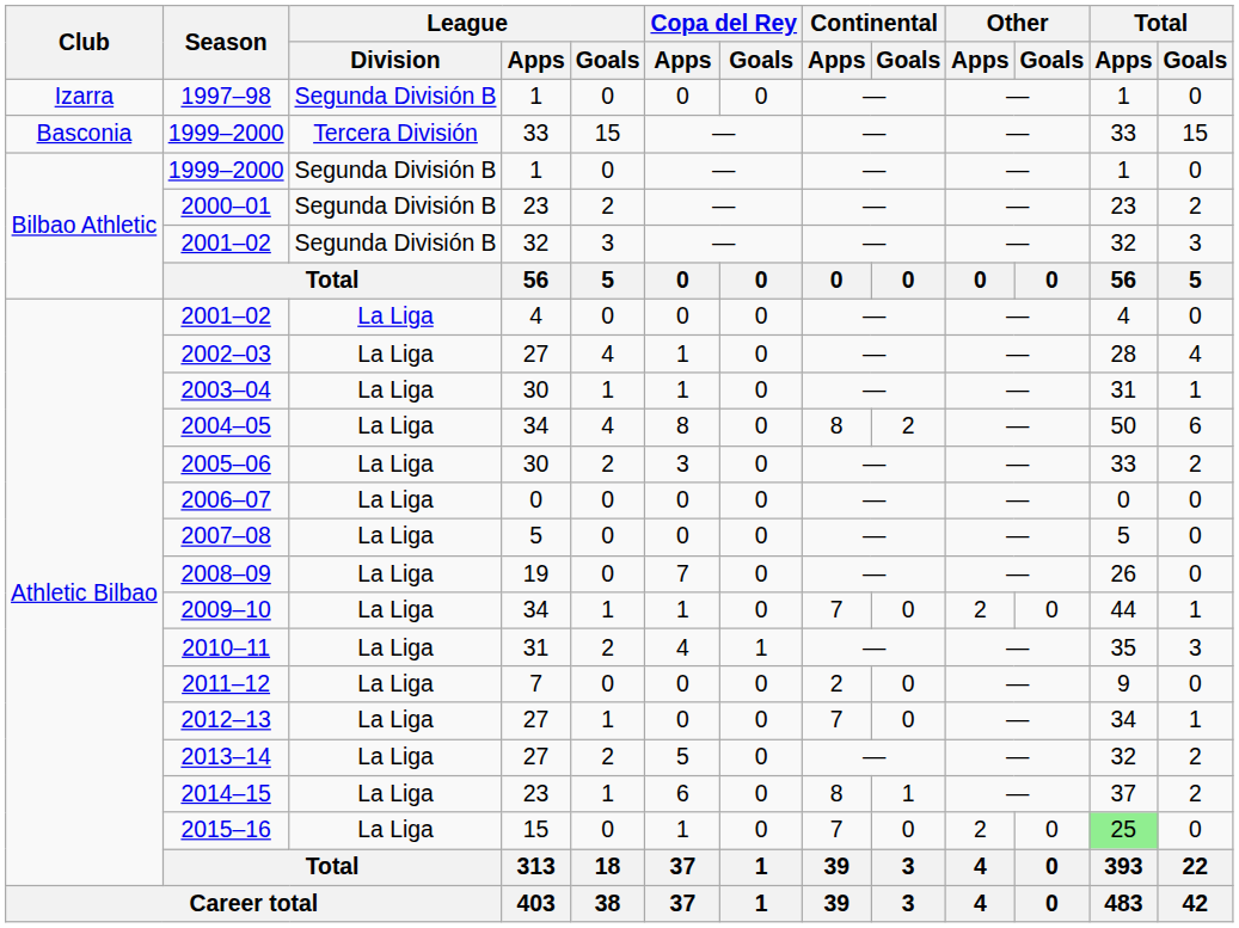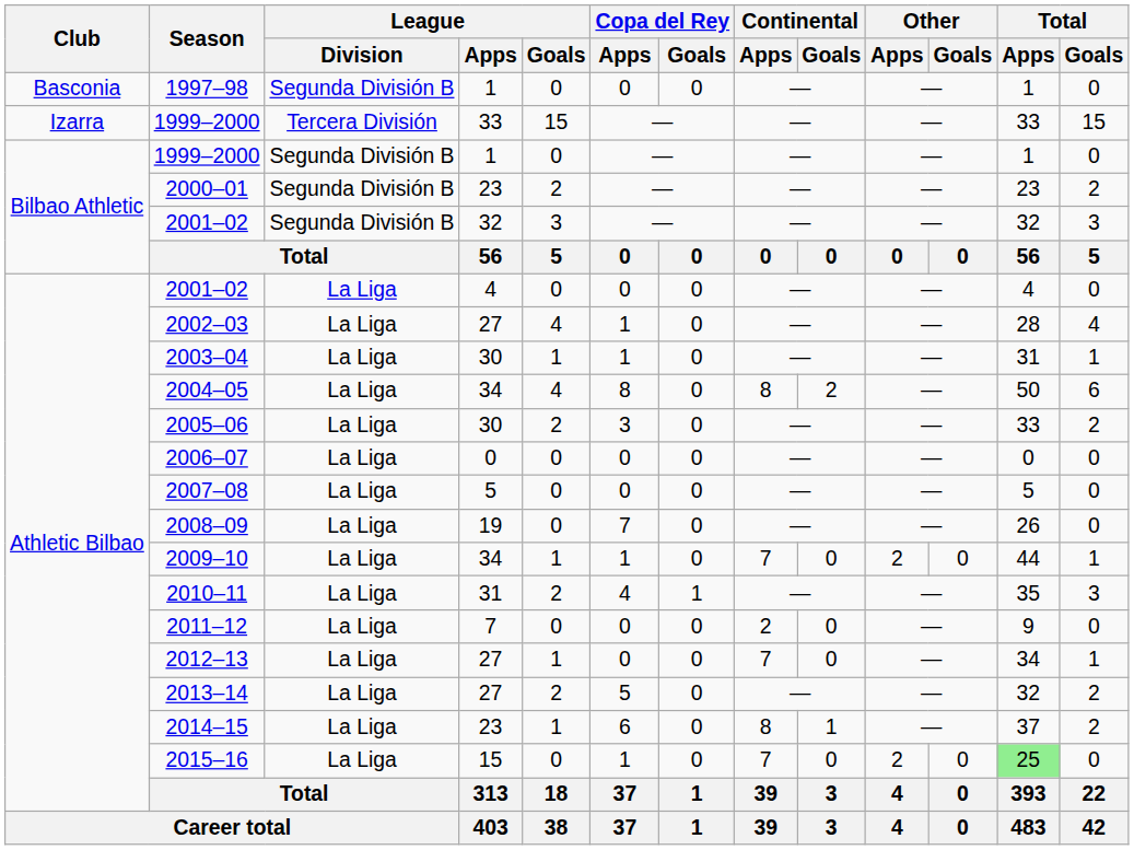 <table class="wikitable" style="text-align:center">
 <tr>
 <th rowspan="2">Club</th>
 <th rowspan="2">Season</th>
 <th colspan="3">League</th>
 <th colspan="2"><a href='#'>Copa del Rey</a></th>
 <th colspan="2">Continental</th>
 <th colspan="2">Other</th>
 <th colspan="2">Total</th>
 </tr>
 <tr>
 <th>Division</th>
 <th>Apps</th>
 <th>Goals</th>
 <th>Apps</th>
 <th>Goals</th>
 <th>Apps</th>
 <th>Goals</th>
 <th>Apps</th>
 <th>Goals</th>
 <th>Apps</th>
 <th>Goals</th>
 </tr>
 <tr>
-<td><a href='#'>Izarra</a></td>
+<td><a href='#'>Basconia</a></td>
 <td><a href='#'>1997–98</a></td>
 <td><a href='#'>Segunda División B</a></td>
 <td>1</td>
 <td>0</td>
 <td>0</td>
 <td>0</td>
 <td colspan="2">—</td>
 <td colspan="2">—</td>
 <td>1</td>
 <td>0</td>
 </tr>
 <tr>
-<td><a href='#'>Basconia</a></td>
+<td><a href='#'>Izarra</a></td>
 <td><a href='#'>1999–2000</a></td>
 <td><a href='#'>Tercera División</a></td>
 <td>33</td>
 <td>15</td>
 <td colspan="2">—</td>
 <td colspan="2">—</td>
 <td colspan="2">—</td>
 <td>33</td>
 <td>15</td>
 </tr>
 <tr>
 <td rowspan="4"><a href='#'>Bilbao Athletic</a></td>
 <td><a href='#'>1999–2000</a></td>
 <td>Segunda División B</td>
 <td>1</td>
 <td>0</td>
 <td colspan="2">—</td>
 <td colspan="2">—</td>
 <td colspan="2">—</td>
 <td>1</td>
 <td>0</td>
 </tr>
 <tr>
 <td><a href='#'>2000–01</a></td>
 <td>Segunda División B</td>
 <td>23</td>
 <td>2</td>
 <td colspan="2">—</td>
 <td colspan="2">—</td>
 <td colspan="2">—</td>
 <td>23</td>
 <td>2</td>
 </tr>
 <tr>
 <td><a href='#'>2001–02</a></td>
 <td>Segunda División B</td>
 <td>32</td>
 <td>3</td>
 <td colspan="2">—</td>
 <td colspan="2">—</td>
 <td colspan="2">—</td>
 <td>32</td>
 <td>3</td>
 </tr>
 <tr>
 <th colspan="2">Total</th>
 <th>56</th>
 <th>5</th>
 <th>0</th>
 <th>0</th>
 <th>0</th>
 <th>0</th>
 <th>0</th>
 <th>0</th>
 <th>56</th>
 <th>5</th>
 </tr>
 <tr>
 <td rowspan="16"><a href='#'>Athletic Bilbao</a></td>
 <td><a href='#'>2001–02</a></td>
 <td><a href='#'>La Liga</a></td>
 <td>4</td>
 <td>0</td>
 <td>0</td>
 <td>0</td>
 <td colspan="2">—</td>
 <td colspan="2">—</td>
 <td>4</td>
 <td>0</td>
 </tr>
 <tr>
 <td><a href='#'>2002–03</a></td>
 <td>La Liga</td>
 <td>27</td>
 <td>4</td>
 <td>1</td>
 <td>0</td>
 <td colspan="2">—</td>
 <td colspan="2">—</td>
 <td>28</td>
 <td>4</td>
 </tr>
 <tr>
 <td><a href='#'>2003–04</a></td>
 <td>La Liga</td>
 <td>30</td>
 <td>1</td>
 <td>1</td>
 <td>0</td>
 <td colspan="2">—</td>
 <td colspan="2">—</td>
 <td>31</td>
 <td>1</td>
 </tr>
 <tr>
 <td><a href='#'>2004–05</a></td>
 <td>La Liga</td>
 <td>34</td>
 <td>4</td>
 <td>8</td>
 <td>0</td>
 <td>8</td>
 <td>2</td>
 <td colspan="2">—</td>
 <td>50</td>
 <td>6</td>
 </tr>
 <tr>
 <td><a href='#'>2005–06</a></td>
 <td>La Liga</td>
 <td>30</td>
 <td>2</td>
 <td>3</td>
 <td>0</td>
 <td colspan="2">—</td>
 <td colspan="2">—</td>
 <td>33</td>
 <td>2</td>
 </tr>
 <tr>
 <td><a href='#'>2006–07</a></td>
 <td>La Liga</td>
 <td>0</td>
 <td>0</td>
 <td>0</td>
 <td>0</td>
 <td colspan="2">—</td>
 <td colspan="2">—</td>
 <td>0</td>
 <td>0</td>
 </tr>
 <tr>
 <td><a href='#'>2007–08</a></td>
 <td>La Liga</td>
 <td>5</td>
 <td>0</td>
 <td>0</td>
 <td>0</td>
 <td colspan="2">—</td>
 <td colspan="2">—</td>
 <td>5</td>
 <td>0</td>
 </tr>
 <tr>
 <td><a href='#'>2008–09</a></td>
 <td>La Liga</td>
 <td>19</td>
 <td>0</td>
 <td>7</td>
 <td>0</td>
 <td colspan="2">—</td>
 <td colspan="2">—</td>
 <td>26</td>
 <td>0</td>
 </tr>
 <tr>
 <td><a href='#'>2009–10</a></td>
 <td>La Liga</td>
 <td>34</td>
 <td>1</td>
 <td>1</td>
 <td>0</td>
 <td>7</td>
 <td>0</td>
 <td>2</td>
 <td>0</td>
 <td>44</td>
 <td>1</td>
 </tr>
 <tr>
 <td><a href='#'>2010–11</a></td>
 <td>La Liga</td>
 <td>31</td>
 <td>2</td>
 <td>4</td>
 <td>1</td>
 <td colspan="2">—</td>
 <td colspan="2">—</td>
 <td>35</td>
 <td>3</td>
 </tr>
 <tr>
 <td><a href='#'>2011–12</a></td>
 <td>La Liga</td>
 <td>7</td>
 <td>0</td>
 <td>0</td>
 <td>0</td>
 <td>2</td>
 <td>0</td>
 <td colspan="2">—</td>
 <td>9</td>
 <td>0</td>
 </tr>
 <tr>
 <td><a href='#'>2012–13</a></td>
 <td>La Liga</td>
 <td>27</td>
 <td>1</td>
 <td>0</td>
 <td>0</td>
 <td>7</td>
 <td>0</td>
 <td colspan="2">—</td>
 <td>34</td>
 <td>1</td>
 </tr>
 <tr>
 <td><a href='#'>2013–14</a></td>
 <td>La Liga</td>
 <td>27</td>
 <td>2</td>
 <td>5</td>
 <td>0</td>
 <td colspan="2">—</td>
 <td colspan="2">—</td>
 <td>32</td>
 <td>2</td>
 </tr>
 <tr>
 <td><a href='#'>2014–15</a></td>
 <td>La Liga</td>
 <td>23</td>
 <td>1</td>
 <td>6</td>
 <td>0</td>
 <td>8</td>
 <td>1</td>
 <td colspan="2">—</td>
 <td>37</td>
 <td>2</td>
 </tr>
 <tr>
 <td><a href='#'>2015–16</a></td>
 <td>La Liga</td>
 <td>15</td>
 <td>0</td>
 <td>1</td>
 <td>0</td>
 <td>7</td>
 <td>0</td>
 <td>2</td>
 <td>0</td>
 <td style="background: lightgreen;">25</td>
 <td>0</td>
 </tr>
 <tr>
 <th colspan="2">Total</th>
 <th>313</th>
 <th>18</th>
 <th>37</th>
 <th>1</th>
 <th>39</th>
 <th>3</th>
 <th>4</th>
 <th>0</th>
 <th>393</th>
 <th>22</th>
 </tr>
 <tr>
 <th colspan="3">Career total</th>
 <th>403</th>
 <th>38</th>
 <th>37</th>
 <th>1</th>
 <th>39</th>
 <th>3</th>
 <th>4</th>
 <th>0</th>
 <th>483</th>
 <th>42</th>
 </tr>
 </table>
